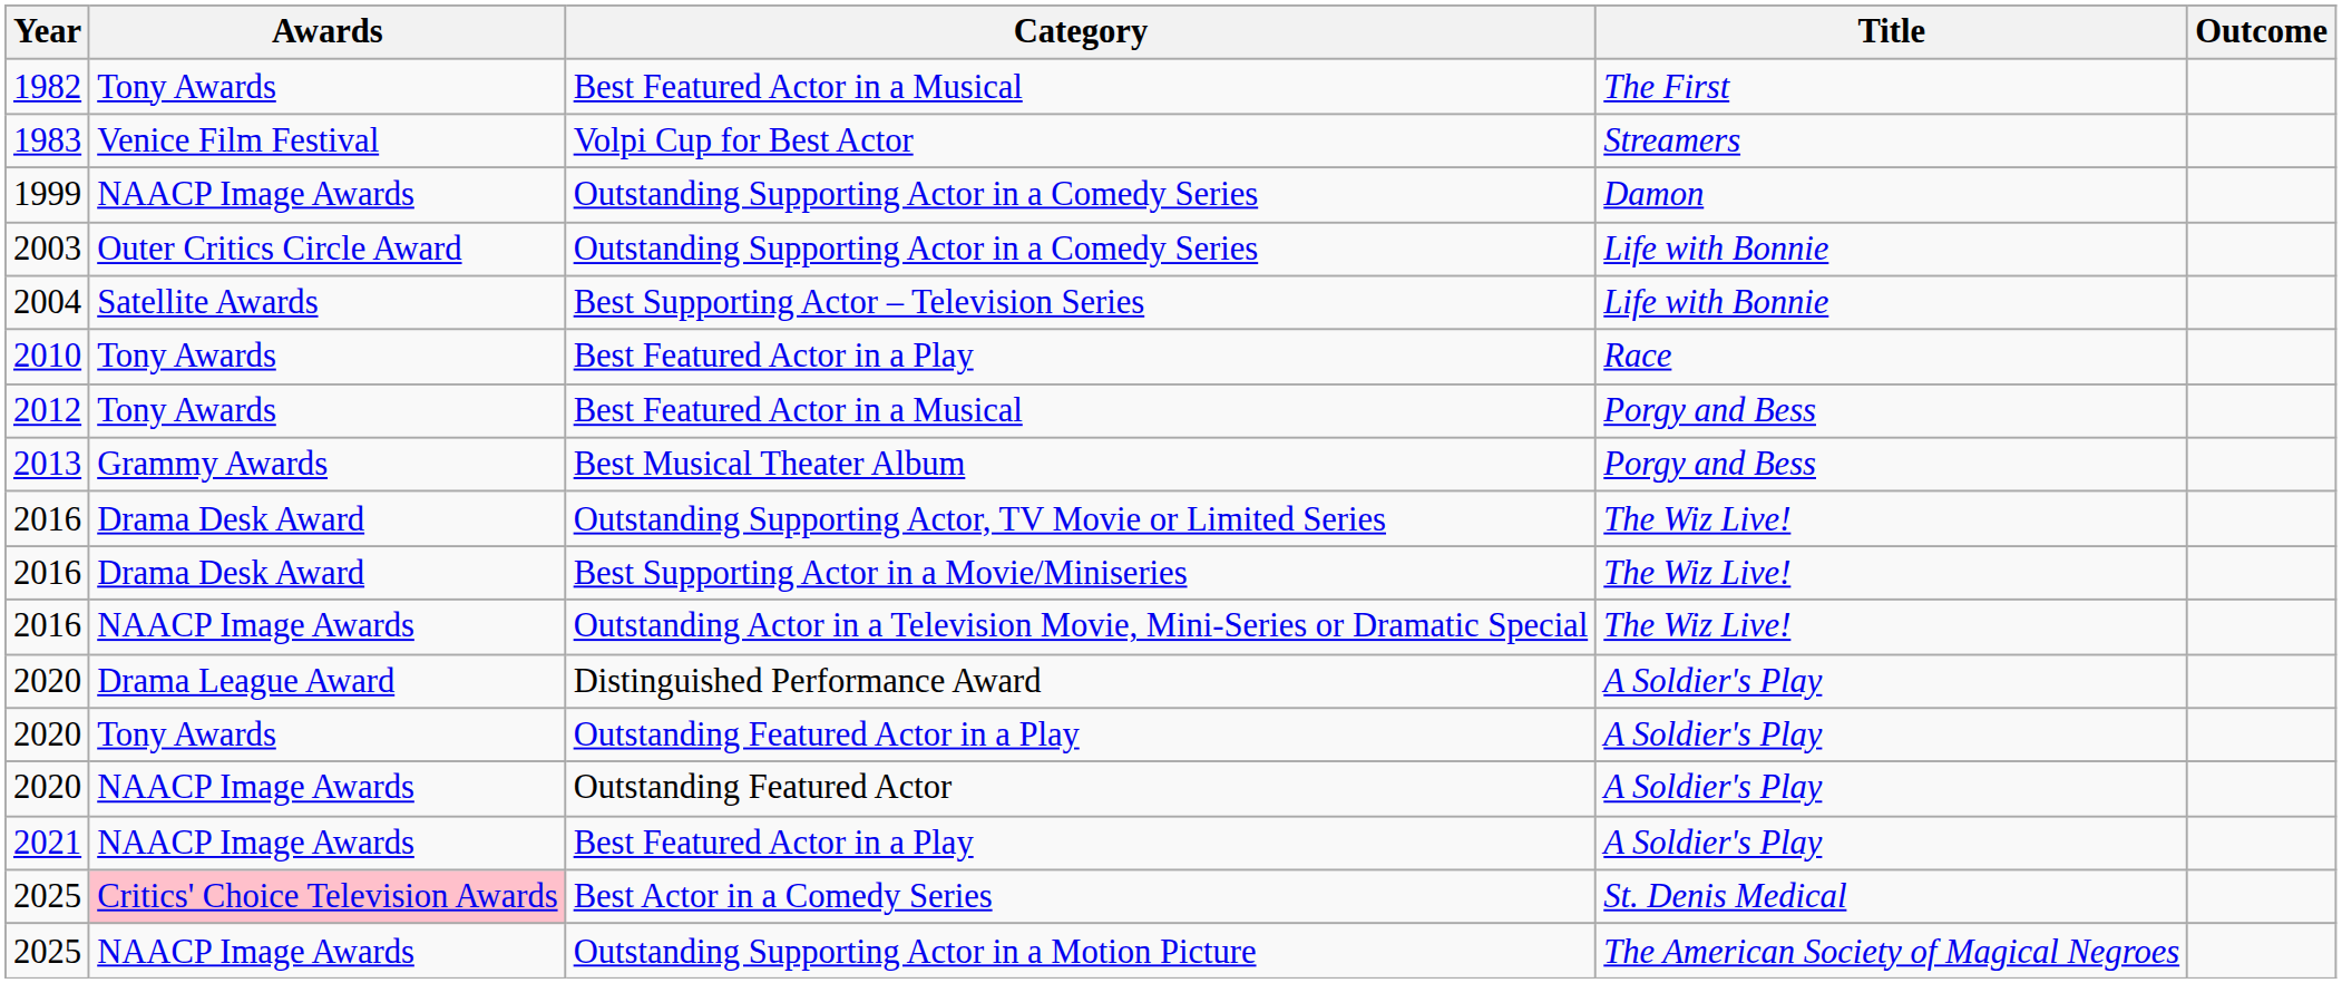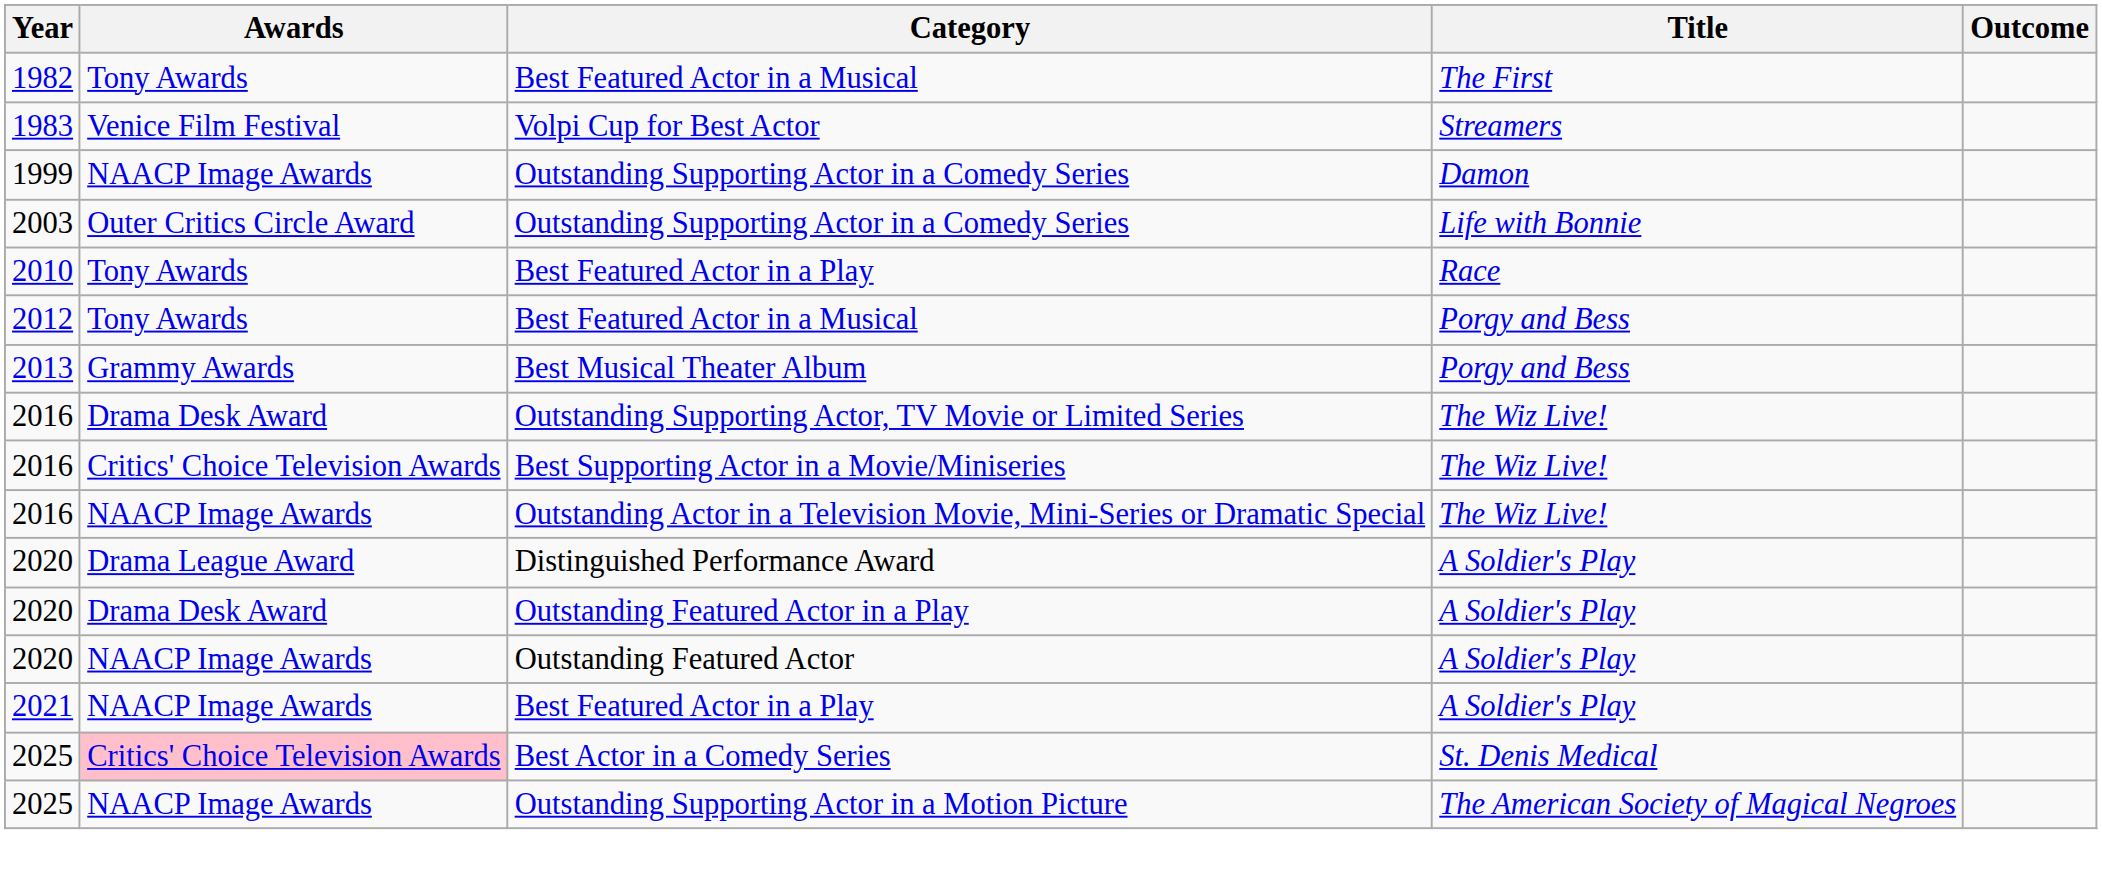 <table class="wikitable sortable">
 <tr>
 <th>Year</th>
 <th>Awards</th>
 <th>Category</th>
 <th>Title</th>
 <th>Outcome</th>
 </tr>
 <tr>
 <td><a href='#'>1982</a></td>
 <td><a href='#'>Tony Awards</a></td>
 <td><a href='#'>Best Featured Actor in a Musical</a></td>
 <td><em><a href='#'>The First</a></em></td>
 <td></td>
 </tr>
 <tr>
 <td><a href='#'>1983</a></td>
 <td><a href='#'>Venice Film Festival</a></td>
 <td><a href='#'>Volpi Cup for Best Actor</a></td>
 <td><a href='#'><em>Streamers</em></a></td>
 <td></td>
 </tr>
 <tr>
 <td>1999</td>
 <td><a href='#'>NAACP Image Awards</a></td>
 <td><a href='#'>Outstanding Supporting Actor in a Comedy Series</a></td>
 <td><a href='#'><em>Damon</em></a></td>
 <td></td>
 </tr>
 <tr>
 <td>2003</td>
 <td><a href='#'>Outer Critics Circle Award</a></td>
 <td><a href='#'>Outstanding Supporting Actor in a Comedy Series</a></td>
 <td><em><a href='#'>Life with Bonnie</a></em></td>
 <td></td>
 </tr>
 <tr>
-<td>2004</td>
-<td><a href='#'>Satellite Awards</a></td>
-<td><a href='#'>Best Supporting Actor – Television Series</a></td>
-<td><em><a href='#'>Life with Bonnie</a></em></td>
-<td></td>
-</tr>
-<tr>
 <td><a href='#'>2010</a></td>
 <td><a href='#'>Tony Awards</a></td>
 <td><a href='#'>Best Featured Actor in a Play</a></td>
 <td><a href='#'><em>Race</em></a></td>
 <td></td>
 </tr>
 <tr>
 <td><a href='#'>2012</a></td>
 <td><a href='#'>Tony Awards</a></td>
 <td><a href='#'>Best Featured Actor in a Musical</a></td>
 <td><em><a href='#'>Porgy and Bess</a></em></td>
 <td></td>
 </tr>
 <tr>
 <td><a href='#'>2013</a></td>
 <td><a href='#'>Grammy Awards</a></td>
 <td><a href='#'>Best Musical Theater Album</a></td>
 <td><em><a href='#'>Porgy and Bess</a></em></td>
 <td></td>
 </tr>
 <tr>
 <td>2016</td>
 <td><a href='#'>Drama Desk Award</a></td>
 <td><a href='#'>Outstanding Supporting Actor, TV Movie or Limited Series</a></td>
 <td><em><a href='#'>The Wiz Live!</a></em></td>
 <td></td>
 </tr>
 <tr>
 <td>2016</td>
-<td><a href='#'>Drama Desk Award</a></td>
+<td><a href='#'>Critics' Choice Television Awards</a></td>
 <td><a href='#'>Best Supporting Actor in a Movie/Miniseries</a></td>
 <td><em><a href='#'>The Wiz Live!</a></em></td>
 <td></td>
 </tr>
 <tr>
 <td>2016</td>
 <td><a href='#'>NAACP Image Awards</a></td>
 <td><a href='#'>Outstanding Actor in a Television Movie, Mini-Series or Dramatic Special</a></td>
 <td><em><a href='#'>The Wiz Live!</a></em></td>
 <td></td>
 </tr>
 <tr>
 <td>2020</td>
 <td><a href='#'>Drama League Award</a></td>
 <td>Distinguished Performance Award</td>
 <td><em><a href='#'>A Soldier's Play</a></em></td>
 <td></td>
 </tr>
 <tr>
 <td>2020</td>
-<td><a href='#'>Tony Awards</a></td>
+<td><a href='#'>Drama Desk Award</a></td>
 <td><a href='#'>Outstanding Featured Actor in a Play</a></td>
 <td><em><a href='#'>A Soldier's Play</a></em></td>
 <td></td>
 </tr>
 <tr>
 <td>2020</td>
 <td><a href='#'>NAACP Image Awards</a></td>
 <td>Outstanding Featured Actor</td>
 <td><em><a href='#'>A Soldier's Play</a></em></td>
 <td></td>
 </tr>
 <tr>
 <td><a href='#'>2021</a></td>
 <td><a href='#'>NAACP Image Awards</a></td>
 <td><a href='#'>Best Featured Actor in a Play</a></td>
 <td><em><a href='#'>A Soldier's Play</a></em></td>
 <td></td>
 </tr>
 <tr>
 <td>2025</td>
 <td style="background: pink;"><a href='#'>Critics' Choice Television Awards</a></td>
 <td><a href='#'>Best Actor in a Comedy Series</a></td>
 <td><em><a href='#'>St. Denis Medical</a></em></td>
 <td></td>
 </tr>
 <tr>
 <td>2025</td>
 <td><a href='#'>NAACP Image Awards</a></td>
 <td><a href='#'>Outstanding Supporting Actor in a Motion Picture</a></td>
 <td><em><a href='#'>The American Society of Magical Negroes</a></em></td>
 <td></td>
 </tr>
 </table>
